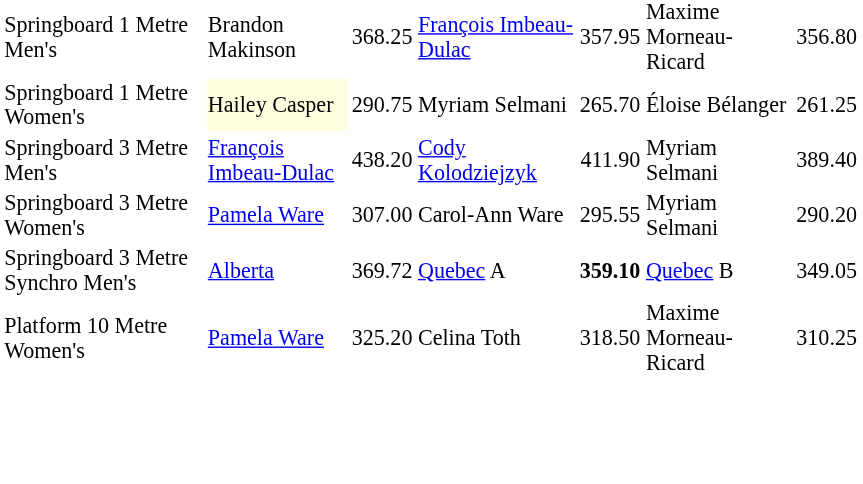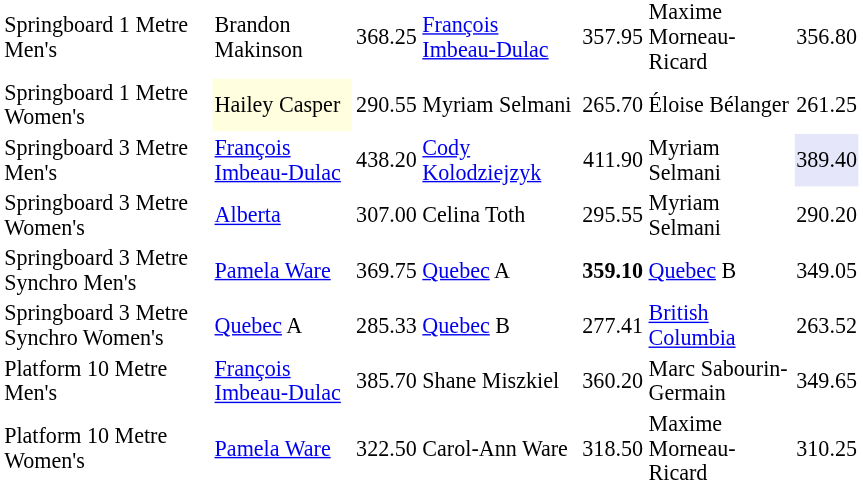 <table>
 <tr>
 <td>Springboard 1 Metre Men's</td>
 <td> Brandon Makinson</td>
 <td align="right">368.25</td>
 <td> <a href='#'>François Imbeau-Dulac</a></td>
 <td align="right">357.95</td>
 <td> Maxime Morneau-Ricard</td>
 <td align="right">356.80</td>
 </tr>
 <tr>
 <td>Springboard 1 Metre Women's</td>
 <td style="background: lightyellow;"> Hailey Casper</td>
-<td align="right">290.75</td>
+<td align="right">290.55</td>
 <td> Myriam Selmani</td>
 <td align="right">265.70</td>
 <td> Éloise Bélanger</td>
 <td align="right">261.25</td>
 </tr>
 <tr>
 <td>Springboard 3 Metre Men's</td>
 <td> <a href='#'>François Imbeau-Dulac</a></td>
 <td align="right">438.20</td>
 <td> <a href='#'>Cody Kolodziejzyk</a></td>
 <td align="right">411.90</td>
 <td> Myriam Selmani</td>
-<td align="right">389.40</td>
+<td align="right" style="background: lavender;">389.40</td>
 </tr>
 <tr>
 <td>Springboard 3 Metre Women's</td>
-<td> <a href='#'>Pamela Ware</a></td>
+<td> <a href='#'>Alberta</a></td>
 <td align="right">307.00</td>
-<td> Carol-Ann Ware</td>
+<td> Celina Toth</td>
 <td align="right">295.55</td>
 <td> Myriam Selmani</td>
 <td align="right">290.20</td>
 </tr>
 <tr>
 <td>Springboard 3 Metre Synchro Men's</td>
-<td> <a href='#'>Alberta</a></td>
-<td align="right">369.72</td>
+<td> <a href='#'>Pamela Ware</a></td>
+<td align="right">369.75</td>
 <td> <a href='#'>Quebec</a> A</td>
 <td align="right"><strong>359.10</strong></td>
 <td> <a href='#'>Quebec</a> B</td>
 <td align="right">349.05</td>
 </tr>
 <tr>
+<td>Springboard 3 Metre Synchro Women's</td>
+<td> <a href='#'>Quebec</a> A</td>
+<td align="right">285.33</td>
+<td> <a href='#'>Quebec</a> B</td>
+<td align="right">277.41</td>
+<td> <a href='#'>British Columbia</a></td>
+<td align="right">263.52</td>
+</tr>
+<tr>
+<td>Platform 10 Metre Men's</td>
+<td> <a href='#'>François Imbeau-Dulac</a></td>
+<td align="right">385.70</td>
+<td> Shane Miszkiel</td>
+<td align="right">360.20</td>
+<td> Marc Sabourin-Germain</td>
+<td align="right">349.65</td>
+</tr>
+<tr>
 <td>Platform 10 Metre Women's</td>
 <td> <a href='#'>Pamela Ware</a></td>
-<td align="right">325.20</td>
-<td> Celina Toth</td>
+<td align="right">322.50</td>
+<td> Carol-Ann Ware</td>
 <td align="right">318.50</td>
 <td> Maxime Morneau-Ricard</td>
 <td align="right">310.25</td>
 </tr>
 </table>
